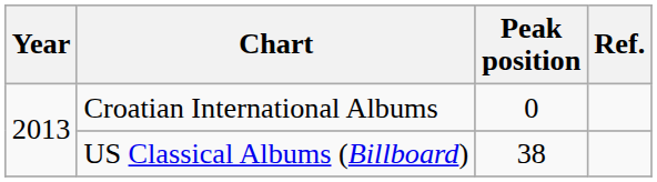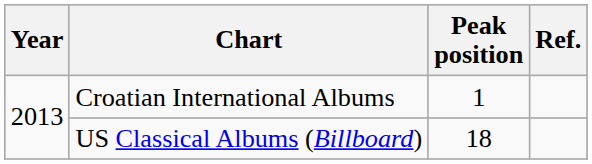 <table class="wikitable">
 <tr>
 <th>Year</th>
 <th>Chart</th>
 <th>Peak<br>position</th>
 <th>Ref.</th>
 </tr>
 <tr>
 <td rowspan=2>2013</td>
 <td>Croatian International Albums</td>
-<td style="text-align:center;">0</td>
+<td style="text-align:center;">1</td>
 <td></td>
 </tr>
 <tr>
 <td>US <a href='#'>Classical Albums</a> (<em><a href='#'>Billboard</a></em>)</td>
-<td style="text-align:center;">38</td>
+<td style="text-align:center;">18</td>
 <td></td>
 </tr>
 </table>
